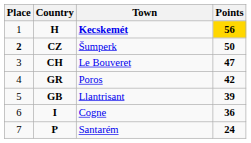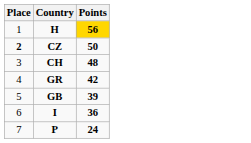 <table class="wikitable" style="text-align;">
 <tr>
 <th width="25">Place</th>
 <th width="25">Country</th>
-<th width="200">Town</th>
 <th width="25">Points</th>
 </tr>
 <tr>
 <td align="center">1</td>
 <td align="center"><strong>H</strong></td>
-<td align="left"><strong><a href='#'>Kecskemét</a></strong></td>
 <td align="center"; style="background-color:gold;"><strong>56</strong></td>
 </tr>
 <tr>
 <td align="center"><strong>2</strong></td>
 <td align="center"><strong>CZ</strong></td>
-<td align="left"><a href='#'>Šumperk</a></td>
 <td align="center"><strong>50</strong></td>
 </tr>
 <tr>
 <td align="center">3</td>
 <td align="center"><strong>CH</strong></td>
-<td align="left"><a href='#'>Le Bouveret</a></td>
-<td align="center"><strong>47</strong></td>
+<td align="center"><strong>48</strong></td>
 </tr>
 <tr>
 <td align="center">4</td>
 <td align="center"><strong>GR</strong></td>
-<td align="left"><a href='#'>Poros</a></td>
 <td align="center"><strong>42</strong></td>
 </tr>
 <tr>
 <td align="center">5</td>
 <td align="center"><strong>GB</strong></td>
-<td align="left"><a href='#'>Llantrisant</a></td>
 <td align="center"><strong>39</strong></td>
 </tr>
 <tr>
 <td align="center">6</td>
 <td align="center"><strong>I</strong></td>
-<td align="left"><a href='#'>Cogne</a></td>
 <td align="center"><strong>36</strong></td>
 </tr>
 <tr>
 <td align="center">7</td>
 <td align="center"><strong>P</strong></td>
-<td align="left"><a href='#'>Santarém</a></td>
 <td align="center"><strong>24</strong></td>
 </tr>
 </table>
